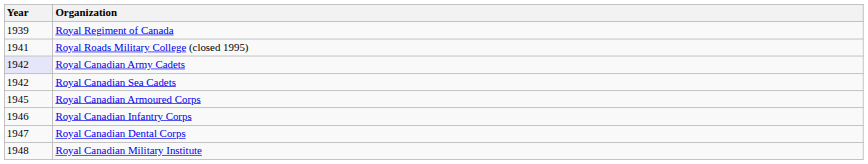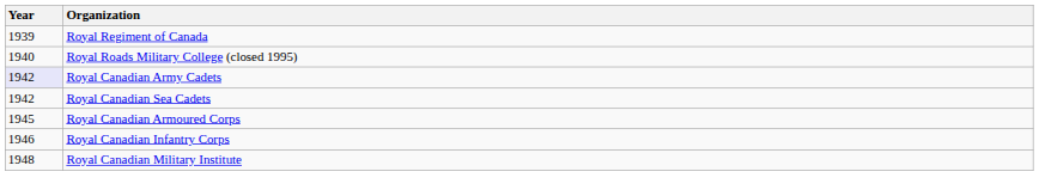 <table class="wikitable" style="width:100%">
 <tr>
 <th style="width:4em;text-align:left">Year</th>
 <th style="text-align:left">Organization</th>
 </tr>
 <tr>
 <td>1939</td>
 <td><a href='#'>Royal Regiment of Canada</a></td>
 </tr>
 <tr>
-<td>1941</td>
+<td>1940</td>
 <td><a href='#'>Royal Roads Military College</a> (closed 1995)</td>
 </tr>
 <tr>
 <td style="background: lavender;">1942</td>
 <td><a href='#'>Royal Canadian Army Cadets</a></td>
 </tr>
 <tr>
 <td>1942</td>
 <td><a href='#'>Royal Canadian Sea Cadets</a></td>
 </tr>
 <tr>
 <td>1945</td>
 <td><a href='#'>Royal Canadian Armoured Corps</a></td>
 </tr>
 <tr>
 <td>1946</td>
 <td><a href='#'>Royal Canadian Infantry Corps</a></td>
 </tr>
 <tr>
-<td>1947</td>
-<td><a href='#'>Royal Canadian Dental Corps</a></td>
-</tr>
-<tr>
 <td>1948</td>
 <td><a href='#'>Royal Canadian Military Institute</a></td>
 </tr>
 </table>
